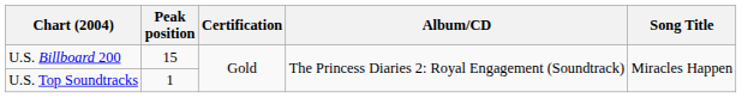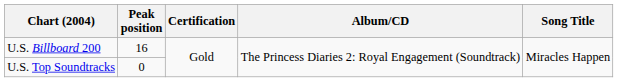 <table class="wikitable sortable">
 <tr>
 <th align="left">Chart (2004)</th>
 <th align="left">Peak<br>position</th>
 <th align="left">Certification</th>
 <th align="left">Album/CD</th>
 <th align="left">Song Title</th>
 </tr>
 <tr>
 <td>U.S. <a href='#'><em>Billboard</em> 200</a></td>
-<td align="center">15</td>
+<td align="center">16</td>
 <td rowspan="2" align="center">Gold</td>
 <td rowspan="3" align="center">The Princess Diaries 2: Royal Engagement (Soundtrack)</td>
 <td rowspan="4" align="center">Miracles Happen</td>
 </tr>
 <tr>
 <td>U.S. <a href='#'>Top Soundtracks</a></td>
-<td align="center">1</td>
+<td align="center">0</td>
 </tr>
 </table>
